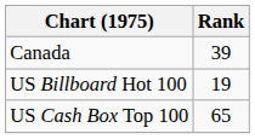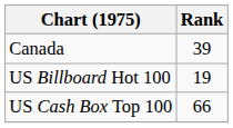 <table class="wikitable sortable">
 <tr>
 <th align="left">Chart (1975)</th>
 <th style="text-align:center;">Rank</th>
 </tr>
 <tr>
 <td>Canada</td>
 <td style="text-align:center;">39</td>
 </tr>
 <tr>
 <td>US <em>Billboard</em> Hot 100</td>
 <td style="text-align:center;">19</td>
 </tr>
 <tr>
 <td>US <em>Cash Box</em> Top 100</td>
-<td style="text-align:center;">65</td>
+<td style="text-align:center;">66</td>
 </tr>
 <tr>
 </tr>
 </table>
